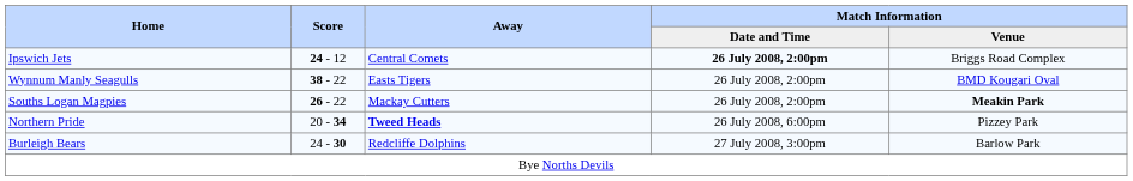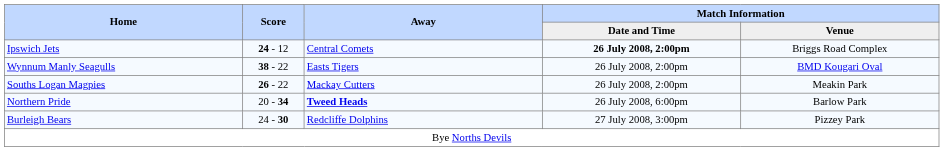 <table border=1 style="border-collapse:collapse; font-size:90%; text-align:center;" cellpadding=3 cellspacing=0>
 <tr bgcolor=#C1D8FF>
 <th rowspan=2 width=12%>Home</th>
 <th rowspan=2 width=3%>Score</th>
 <th rowspan=2 width=12%>Away</th>
 <th colspan=5>Match Information</th>
 </tr>
 <tr bgcolor=#EFEFEF>
 <th width=10%>Date and Time</th>
 <th width=10%>Venue</th>
 </tr>
 <tr bgcolor=#F5FAFF>
 <td align=left> <a href='#'>Ipswich Jets</a></td>
 <td><strong>24</strong> - 12</td>
 <td align=left> <a href='#'>Central Comets</a></td>
 <td><strong>26 July 2008, 2:00pm</strong></td>
 <td>Briggs Road Complex</td>
 </tr>
 <tr bgcolor=#F5FAFF>
 <td align=left> <a href='#'>Wynnum Manly Seagulls</a></td>
 <td><strong>38</strong> - 22</td>
 <td align=left> <a href='#'>Easts Tigers</a></td>
 <td>26 July 2008, 2:00pm</td>
 <td><a href='#'>BMD Kougari Oval</a></td>
 </tr>
 <tr bgcolor=#F5FAFF>
 <td align=left> <a href='#'>Souths Logan Magpies</a></td>
 <td><strong>26</strong> - 22</td>
 <td align=left> <a href='#'>Mackay Cutters</a></td>
 <td>26 July 2008, 2:00pm</td>
-<td><strong>Meakin Park</strong></td>
+<td>Meakin Park</td>
 </tr>
 <tr bgcolor=#F5FAFF>
 <td align=left> <a href='#'>Northern Pride</a></td>
 <td>20 - <strong>34</strong></td>
 <td align=left><strong> <a href='#'>Tweed Heads</a></strong></td>
 <td>26 July 2008, 6:00pm</td>
-<td>Pizzey Park</td>
+<td>Barlow Park</td>
 </tr>
 <tr bgcolor=#F5FAFF>
 <td align=left> <a href='#'>Burleigh Bears</a></td>
 <td>24 - <strong>30</strong></td>
 <td align=left> <a href='#'>Redcliffe Dolphins</a></td>
 <td>27 July 2008, 3:00pm</td>
-<td>Barlow Park</td>
+<td>Pizzey Park</td>
 </tr>
 <tr>
 <td colspan=5>Bye  <a href='#'>Norths Devils</a></td>
 </tr>
 </table>
